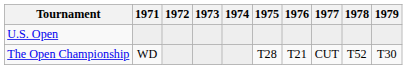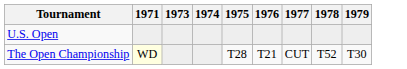 <table class="wikitable" style="font-size:95%;text-align:center;">
 <tr>
 <th>Tournament</th>
 <th>1971</th>
-<th>1972</th>
 <th>1973</th>
 <th>1974</th>
 <th>1975</th>
 <th>1976</th>
 <th>1977</th>
 <th>1978</th>
 <th>1979</th>
 </tr>
 <tr>
 <td align=left><a href='#'>U.S. Open</a></td>
 <td style="background:#eeeeee;"></td>
 <td style="background:#eeeeee;"></td>
 <td style="background:#eeeeee;"></td>
 <td style="background:#eeeeee;"></td>
 <td style="background:#eeeeee;"></td>
 <td style="background:#eeeeee;"></td>
 <td style="background:#eeeeee;"></td>
 <td style="background:#eeeeee;"></td>
-<td style="background:#eeeeee;"></td>
 </tr>
 <tr>
 <td align=left><a href='#'>The Open Championship</a></td>
-<td>WD</td>
-<td style="background:#eeeeee;"></td>
+<td style="background: lightyellow;">WD</td>
 <td style="background:#eeeeee;"></td>
 <td style="background:#eeeeee;"></td>
 <td>T28</td>
 <td>T21</td>
 <td>CUT</td>
 <td>T52</td>
 <td>T30</td>
 </tr>
 </table>
